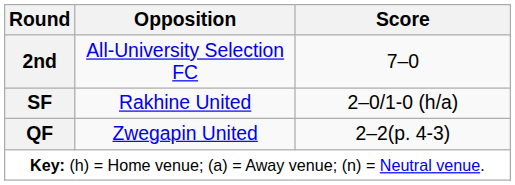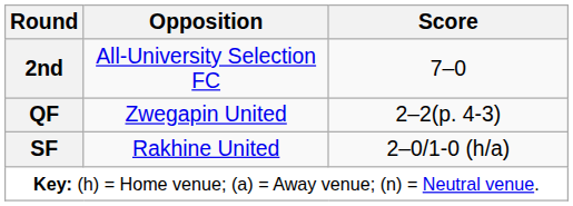 <table class="wikitable plainrowheaders" style="text-align:center;margin:0">
 <tr>
 <th scope="col" style="width:25px">Round</th>
 <th scope="col" style="width:175px">Opposition</th>
 <th scope="col" style="width:170px">Score</th>
 </tr>
 <tr>
 <th scope=row style="text-align:center">2nd</th>
 <td><a href='#'>All-University Selection FC</a></td>
 <td>7–0</td>
 </tr>
 <tr>
+<th scope=row style="text-align:center">QF</th>
+<td><a href='#'>Zwegapin United</a></td>
+<td>2–2(p. 4-3)</td>
+</tr>
+<tr>
 <th scope=row style="text-align:center">SF</th>
 <td><a href='#'>Rakhine United</a></td>
 <td>2–0/1-0 (h/a)</td>
 </tr>
 <tr>
-<th scope=row style="text-align:center">QF</th>
-<td><a href='#'>Zwegapin United</a></td>
-<td>2–2(p. 4-3)</td>
-</tr>
-<tr>
 <td colspan="3" style="background-color:white"><small><strong>Key:</strong> (h) = Home venue; (a) = Away venue; (n) = <a href='#'>Neutral venue</a>.</small></td>
 </tr>
 </table>
